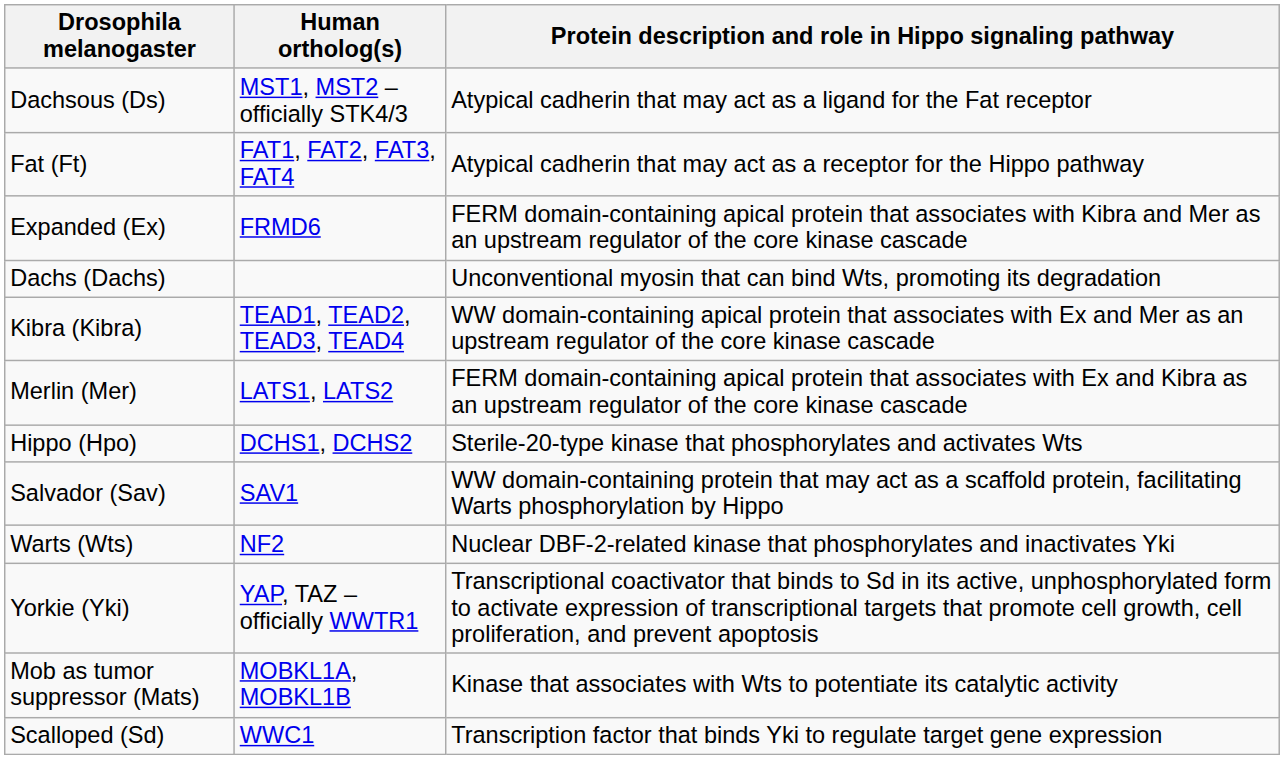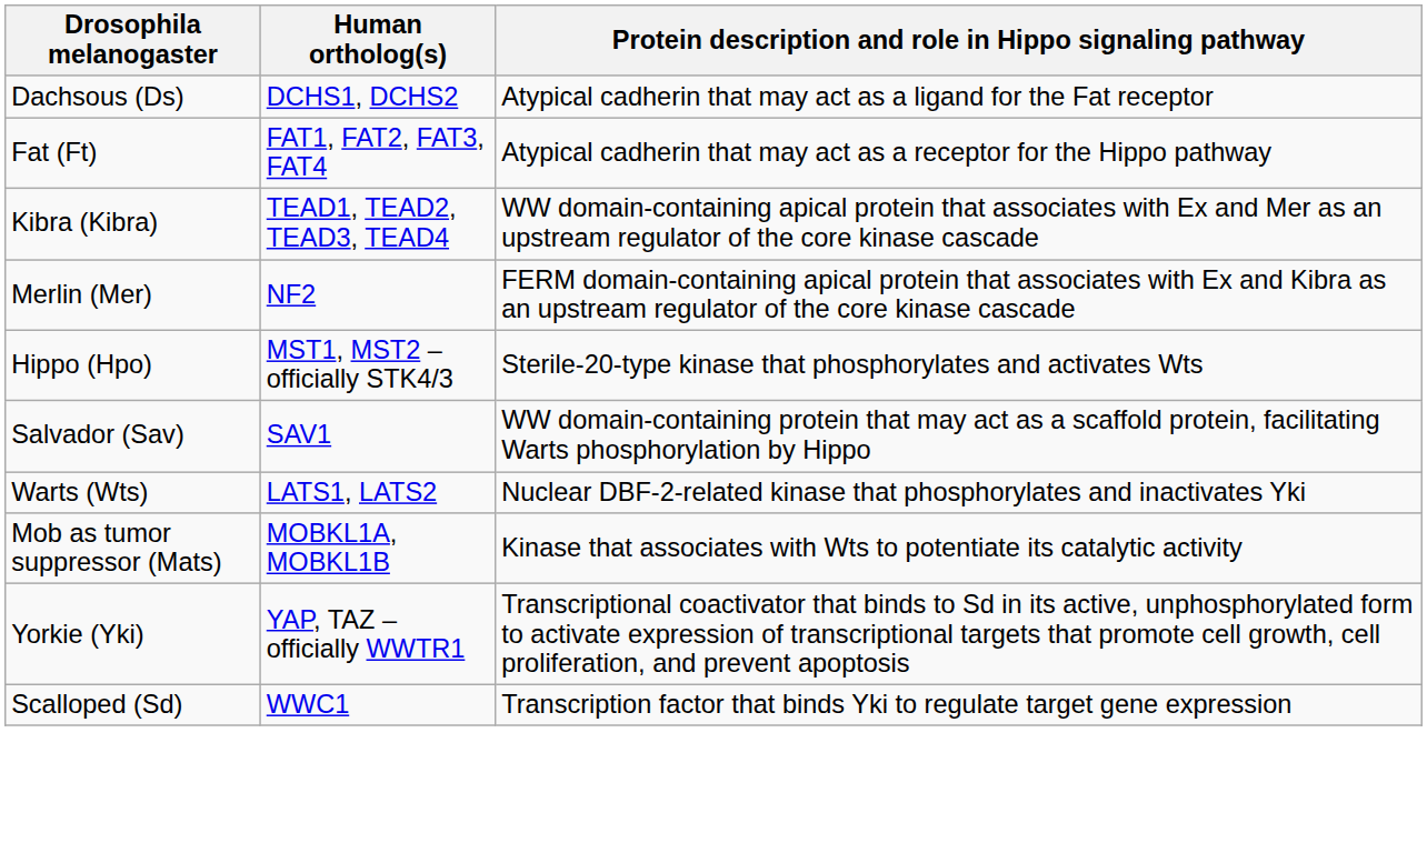 <table class="wikitable">
 <tr>
 <th><strong>Drosophila melanogaster</strong></th>
 <th>Human ortholog(s)</th>
 <th>Protein description and role in Hippo signaling pathway</th>
 </tr>
 <tr>
 <td>Dachsous (Ds)</td>
-<td><a href='#'>MST1</a>, <a href='#'>MST2</a> – officially STK4/3</td>
+<td><a href='#'>DCHS1</a>, <a href='#'>DCHS2</a></td>
 <td>Atypical cadherin that may act as a ligand for the Fat receptor</td>
 </tr>
 <tr>
 <td>Fat (Ft)</td>
 <td><a href='#'>FAT1</a>, <a href='#'>FAT2</a>, <a href='#'>FAT3</a>, <a href='#'>FAT4</a></td>
 <td>Atypical cadherin that may act as a receptor for the Hippo pathway</td>
 </tr>
 <tr>
-<td>Expanded (Ex)</td>
-<td><a href='#'>FRMD6</a></td>
-<td>FERM domain-containing apical protein that associates with Kibra and Mer as an upstream regulator of the core kinase cascade</td>
-</tr>
-<tr>
-<td>Dachs (Dachs)</td>
-<td></td>
-<td>Unconventional myosin that can bind Wts, promoting its degradation</td>
-</tr>
-<tr>
 <td>Kibra (Kibra)</td>
 <td><a href='#'>TEAD1</a>, <a href='#'>TEAD2</a>, <a href='#'>TEAD3</a>, <a href='#'>TEAD4</a></td>
 <td>WW domain-containing apical protein that associates with Ex and Mer as an upstream regulator of the core kinase cascade</td>
 </tr>
 <tr>
 <td>Merlin (Mer)</td>
-<td><a href='#'>LATS1</a>, <a href='#'>LATS2</a></td>
+<td><a href='#'>NF2</a></td>
 <td>FERM domain-containing apical protein that associates with Ex and Kibra as an upstream regulator of the core kinase cascade</td>
 </tr>
 <tr>
 <td>Hippo (Hpo)</td>
-<td><a href='#'>DCHS1</a>, <a href='#'>DCHS2</a></td>
+<td><a href='#'>MST1</a>, <a href='#'>MST2</a> – officially STK4/3</td>
 <td>Sterile-20-type kinase that phosphorylates and activates Wts</td>
 </tr>
 <tr>
 <td>Salvador (Sav)</td>
 <td><a href='#'>SAV1</a></td>
 <td>WW domain-containing protein that may act as a scaffold protein, facilitating Warts phosphorylation by Hippo</td>
 </tr>
 <tr>
 <td>Warts (Wts)</td>
-<td><a href='#'>NF2</a></td>
+<td><a href='#'>LATS1</a>, <a href='#'>LATS2</a></td>
 <td>Nuclear DBF-2-related kinase that phosphorylates and inactivates Yki</td>
+</tr>
+<tr>
+<td>Mob as tumor suppressor (Mats)</td>
+<td><a href='#'>MOBKL1A</a>, <a href='#'>MOBKL1B</a></td>
+<td>Kinase that associates with Wts to potentiate its catalytic activity</td>
 </tr>
 <tr>
 <td>Yorkie (Yki)</td>
 <td><a href='#'>YAP</a>, TAZ – officially <a href='#'>WWTR1</a></td>
 <td>Transcriptional coactivator that binds to Sd in its active, unphosphorylated form to activate expression of transcriptional targets that promote cell growth, cell proliferation, and prevent apoptosis</td>
 </tr>
 <tr>
-<td>Mob as tumor suppressor (Mats)</td>
-<td><a href='#'>MOBKL1A</a>, <a href='#'>MOBKL1B</a></td>
-<td>Kinase that associates with Wts to potentiate its catalytic activity</td>
-</tr>
-<tr>
 <td>Scalloped (Sd)</td>
 <td><a href='#'>WWC1</a></td>
 <td>Transcription factor that binds Yki to regulate target gene expression</td>
 </tr>
 </table>
